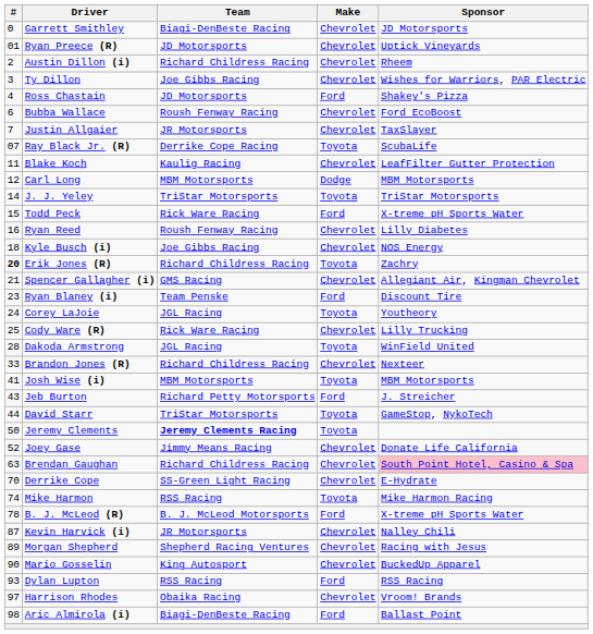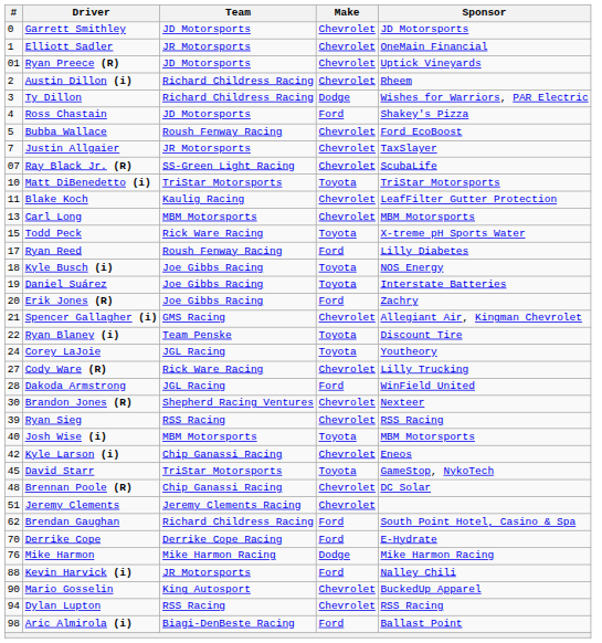 <table class="wikitable" style="font-size:95%">
 <tr>
 <th>#</th>
 <th>Driver</th>
 <th>Team</th>
 <th>Make</th>
 <th>Sponsor</th>
 </tr>
 <tr>
 <td>0</td>
 <td><a href='#'>Garrett Smithley</a></td>
-<td><a href='#'>Biagi-DenBeste Racing</a></td>
+<td><a href='#'>JD Motorsports</a></td>
 <td><a href='#'>Chevrolet</a></td>
 <td><a href='#'>JD Motorsports</a></td>
+</tr>
+<tr>
+<td>1</td>
+<td><a href='#'>Elliott Sadler</a></td>
+<td><a href='#'>JR Motorsports</a></td>
+<td><a href='#'>Chevrolet</a></td>
+<td><a href='#'>OneMain Financial</a></td>
 </tr>
 <tr>
 <td>01</td>
 <td><a href='#'>Ryan Preece</a> <strong>(R)</strong></td>
 <td><a href='#'>JD Motorsports</a></td>
 <td><a href='#'>Chevrolet</a></td>
 <td><a href='#'>Uptick Vineyards</a></td>
 </tr>
 <tr>
 <td>2</td>
 <td><a href='#'>Austin Dillon</a> <strong>(i)</strong></td>
 <td><a href='#'>Richard Childress Racing</a></td>
 <td><a href='#'>Chevrolet</a></td>
 <td><a href='#'>Rheem</a></td>
 </tr>
 <tr>
 <td>3</td>
 <td><a href='#'>Ty Dillon</a></td>
-<td><a href='#'>Joe Gibbs Racing</a></td>
-<td><a href='#'>Chevrolet</a></td>
+<td><a href='#'>Richard Childress Racing</a></td>
+<td><a href='#'>Dodge</a></td>
 <td><a href='#'>Wishes for Warriors</a>, <a href='#'>PAR Electric</a></td>
 </tr>
 <tr>
 <td>4</td>
 <td><a href='#'>Ross Chastain</a></td>
 <td><a href='#'>JD Motorsports</a></td>
 <td><a href='#'>Ford</a></td>
 <td><a href='#'>Shakey's Pizza</a></td>
 </tr>
 <tr>
-<td>6</td>
+<td>5</td>
 <td><a href='#'>Bubba Wallace</a></td>
 <td><a href='#'>Roush Fenway Racing</a></td>
 <td><a href='#'>Chevrolet</a></td>
 <td><a href='#'>Ford EcoBoost</a></td>
 </tr>
 <tr>
 <td>7</td>
 <td><a href='#'>Justin Allgaier</a></td>
 <td><a href='#'>JR Motorsports</a></td>
 <td><a href='#'>Chevrolet</a></td>
 <td><a href='#'>TaxSlayer</a></td>
 </tr>
 <tr>
 <td>07</td>
 <td><a href='#'>Ray Black Jr.</a> <strong>(R)</strong></td>
-<td><a href='#'>Derrike Cope Racing</a></td>
+<td><a href='#'>SS-Green Light Racing</a></td>
+<td><a href='#'>Chevrolet</a></td>
+<td><a href='#'>ScubaLife</a></td>
+</tr>
+<tr>
+<td>10</td>
+<td><a href='#'>Matt DiBenedetto</a> <strong>(i)</strong></td>
+<td><a href='#'>TriStar Motorsports</a></td>
 <td><a href='#'>Toyota</a></td>
-<td><a href='#'>ScubaLife</a></td>
+<td><a href='#'>TriStar Motorsports</a></td>
 </tr>
 <tr>
 <td>11</td>
 <td><a href='#'>Blake Koch</a></td>
 <td><a href='#'>Kaulig Racing</a></td>
 <td><a href='#'>Chevrolet</a></td>
 <td><a href='#'>LeafFilter Gutter Protection</a></td>
 </tr>
 <tr>
-<td>12</td>
+<td>13</td>
 <td><a href='#'>Carl Long</a></td>
 <td><a href='#'>MBM Motorsports</a></td>
-<td><a href='#'>Dodge</a></td>
+<td><a href='#'>Chevrolet</a></td>
 <td><a href='#'>MBM Motorsports</a></td>
-</tr>
-<tr>
-<td>14</td>
-<td><a href='#'>J. J. Yeley</a></td>
-<td><a href='#'>TriStar Motorsports</a></td>
-<td><a href='#'>Toyota</a></td>
-<td><a href='#'>TriStar Motorsports</a></td>
 </tr>
 <tr>
 <td>15</td>
 <td><a href='#'>Todd Peck</a></td>
 <td><a href='#'>Rick Ware Racing</a></td>
-<td><a href='#'>Ford</a></td>
+<td><a href='#'>Toyota</a></td>
 <td><a href='#'>X-treme pH Sports Water</a></td>
 </tr>
 <tr>
-<td>16</td>
+<td>17</td>
 <td><a href='#'>Ryan Reed</a></td>
 <td><a href='#'>Roush Fenway Racing</a></td>
-<td><a href='#'>Chevrolet</a></td>
+<td><a href='#'>Ford</a></td>
 <td><a href='#'>Lilly Diabetes</a></td>
 </tr>
 <tr>
 <td>18</td>
 <td><a href='#'>Kyle Busch</a> <strong>(i)</strong></td>
 <td><a href='#'>Joe Gibbs Racing</a></td>
-<td><a href='#'>Chevrolet</a></td>
+<td><a href='#'>Toyota</a></td>
 <td><a href='#'>NOS Energy</a></td>
 </tr>
 <tr>
-<td><strong>20</strong></td>
+<td>19</td>
+<td><a href='#'>Daniel Suárez</a></td>
+<td><a href='#'>Joe Gibbs Racing</a></td>
+<td><a href='#'>Toyota</a></td>
+<td><a href='#'>Interstate Batteries</a></td>
+</tr>
+<tr>
+<td>20</td>
 <td><a href='#'>Erik Jones</a> <strong>(R)</strong></td>
-<td><a href='#'>Richard Childress Racing</a></td>
-<td><a href='#'>Toyota</a></td>
+<td><a href='#'>Joe Gibbs Racing</a></td>
+<td><a href='#'>Ford</a></td>
 <td><a href='#'>Zachry</a></td>
 </tr>
 <tr>
 <td>21</td>
 <td><a href='#'>Spencer Gallagher</a> <strong>(i)</strong></td>
 <td><a href='#'>GMS Racing</a></td>
 <td><a href='#'>Chevrolet</a></td>
 <td><a href='#'>Allegiant Air</a>, <a href='#'>Kingman Chevrolet</a></td>
 </tr>
 <tr>
-<td>23</td>
+<td>22</td>
 <td><a href='#'>Ryan Blaney</a> <strong>(i)</strong></td>
 <td><a href='#'>Team Penske</a></td>
-<td><a href='#'>Ford</a></td>
+<td><a href='#'>Toyota</a></td>
 <td><a href='#'>Discount Tire</a></td>
 </tr>
 <tr>
 <td>24</td>
 <td><a href='#'>Corey LaJoie</a></td>
 <td><a href='#'>JGL Racing</a></td>
 <td><a href='#'>Toyota</a></td>
 <td><a href='#'>Youtheory</a></td>
 </tr>
 <tr>
-<td>25</td>
+<td>27</td>
 <td><a href='#'>Cody Ware</a> <strong>(R)</strong></td>
 <td><a href='#'>Rick Ware Racing</a></td>
 <td><a href='#'>Chevrolet</a></td>
 <td><a href='#'>Lilly Trucking</a></td>
 </tr>
 <tr>
 <td>28</td>
 <td><a href='#'>Dakoda Armstrong</a></td>
 <td><a href='#'>JGL Racing</a></td>
-<td><a href='#'>Toyota</a></td>
+<td><a href='#'>Ford</a></td>
 <td><a href='#'>WinField United</a></td>
 </tr>
 <tr>
-<td>33</td>
+<td>30</td>
 <td><a href='#'>Brandon Jones</a> <strong>(R)</strong></td>
-<td><a href='#'>Richard Childress Racing</a></td>
+<td><a href='#'>Shepherd Racing Ventures</a></td>
 <td><a href='#'>Chevrolet</a></td>
 <td><a href='#'>Nexteer</a></td>
 </tr>
 <tr>
-<td>41</td>
+<td>39</td>
+<td><a href='#'>Ryan Sieg</a></td>
+<td><a href='#'>RSS Racing</a></td>
+<td><a href='#'>Chevrolet</a></td>
+<td><a href='#'>RSS Racing</a></td>
+</tr>
+<tr>
+<td>40</td>
 <td><a href='#'>Josh Wise</a> <strong>(i)</strong></td>
 <td><a href='#'>MBM Motorsports</a></td>
 <td><a href='#'>Toyota</a></td>
 <td><a href='#'>MBM Motorsports</a></td>
 </tr>
 <tr>
-<td>43</td>
-<td><a href='#'>Jeb Burton</a></td>
-<td><a href='#'>Richard Petty Motorsports</a></td>
-<td><a href='#'>Ford</a></td>
-<td><a href='#'>J. Streicher</a></td>
+<td>42</td>
+<td><a href='#'>Kyle Larson</a> <strong>(i)</strong></td>
+<td><a href='#'>Chip Ganassi Racing</a></td>
+<td><a href='#'>Chevrolet</a></td>
+<td><a href='#'>Eneos</a></td>
 </tr>
 <tr>
-<td>44</td>
+<td>45</td>
 <td><a href='#'>David Starr</a></td>
 <td><a href='#'>TriStar Motorsports</a></td>
 <td><a href='#'>Toyota</a></td>
 <td><a href='#'>GameStop</a>, <a href='#'>NykoTech</a></td>
 </tr>
 <tr>
-<td>50</td>
+<td>48</td>
+<td><a href='#'>Brennan Poole</a> <strong>(R)</strong></td>
+<td><a href='#'>Chip Ganassi Racing</a></td>
+<td><a href='#'>Chevrolet</a></td>
+<td><a href='#'>DC Solar</a></td>
+</tr>
+<tr>
+<td>51</td>
 <td><a href='#'>Jeremy Clements</a></td>
-<td><strong><a href='#'>Jeremy Clements Racing</a></strong></td>
-<td><a href='#'>Toyota</a></td>
+<td><a href='#'>Jeremy Clements Racing</a></td>
+<td><a href='#'>Chevrolet</a></td>
 <td></td>
 </tr>
 <tr>
-<td>52</td>
-<td><a href='#'>Joey Gase</a></td>
-<td><a href='#'>Jimmy Means Racing</a></td>
-<td><a href='#'>Chevrolet</a></td>
-<td><a href='#'>Donate Life California</a></td>
-</tr>
-<tr>
-<td>63</td>
+<td>62</td>
 <td><a href='#'>Brendan Gaughan</a></td>
 <td><a href='#'>Richard Childress Racing</a></td>
-<td><a href='#'>Chevrolet</a></td>
-<td style="background: pink;"><a href='#'>South Point Hotel, Casino & Spa</a></td>
+<td><a href='#'>Ford</a></td>
+<td><a href='#'>South Point Hotel, Casino & Spa</a></td>
 </tr>
 <tr>
 <td>70</td>
 <td><a href='#'>Derrike Cope</a></td>
-<td><a href='#'>SS-Green Light Racing</a></td>
-<td><a href='#'>Chevrolet</a></td>
+<td><a href='#'>Derrike Cope Racing</a></td>
+<td><a href='#'>Ford</a></td>
 <td><a href='#'>E-Hydrate</a></td>
 </tr>
 <tr>
-<td>74</td>
+<td>76</td>
 <td><a href='#'>Mike Harmon</a></td>
-<td><a href='#'>RSS Racing</a></td>
-<td><a href='#'>Toyota</a></td>
+<td><a href='#'>Mike Harmon Racing</a></td>
+<td><a href='#'>Dodge</a></td>
 <td><a href='#'>Mike Harmon Racing</a></td>
 </tr>
 <tr>
-<td>78</td>
-<td><a href='#'>B. J. McLeod</a> <strong>(R)</strong></td>
-<td><a href='#'>B. J. McLeod Motorsports</a></td>
-<td><a href='#'>Ford</a></td>
-<td><a href='#'>X-treme pH Sports Water</a></td>
-</tr>
-<tr>
-<td>87</td>
+<td>88</td>
 <td><a href='#'>Kevin Harvick</a> <strong>(i)</strong></td>
 <td><a href='#'>JR Motorsports</a></td>
-<td><a href='#'>Chevrolet</a></td>
+<td><a href='#'>Ford</a></td>
 <td><a href='#'>Nalley Chili</a></td>
-</tr>
-<tr>
-<td>89</td>
-<td><a href='#'>Morgan Shepherd</a></td>
-<td><a href='#'>Shepherd Racing Ventures</a></td>
-<td><a href='#'>Chevrolet</a></td>
-<td><a href='#'>Racing with Jesus</a></td>
 </tr>
 <tr>
 <td>90</td>
 <td><a href='#'>Mario Gosselin</a></td>
 <td><a href='#'>King Autosport</a></td>
 <td><a href='#'>Chevrolet</a></td>
 <td><a href='#'>BuckedUp Apparel</a></td>
 </tr>
 <tr>
-<td>93</td>
+<td>94</td>
 <td><a href='#'>Dylan Lupton</a></td>
 <td><a href='#'>RSS Racing</a></td>
-<td><a href='#'>Ford</a></td>
+<td><a href='#'>Chevrolet</a></td>
 <td><a href='#'>RSS Racing</a></td>
-</tr>
-<tr>
-<td>97</td>
-<td><a href='#'>Harrison Rhodes</a></td>
-<td><a href='#'>Obaika Racing</a></td>
-<td><a href='#'>Chevrolet</a></td>
-<td><a href='#'>Vroom! Brands</a></td>
 </tr>
 <tr>
 <td>98</td>
 <td><a href='#'>Aric Almirola</a> <strong>(i)</strong></td>
 <td><a href='#'>Biagi-DenBeste Racing</a></td>
 <td><a href='#'>Ford</a></td>
 <td><a href='#'>Ballast Point</a></td>
 </tr>
 <tr>
 <th colspan="5"></th>
 </tr>
 </table>
